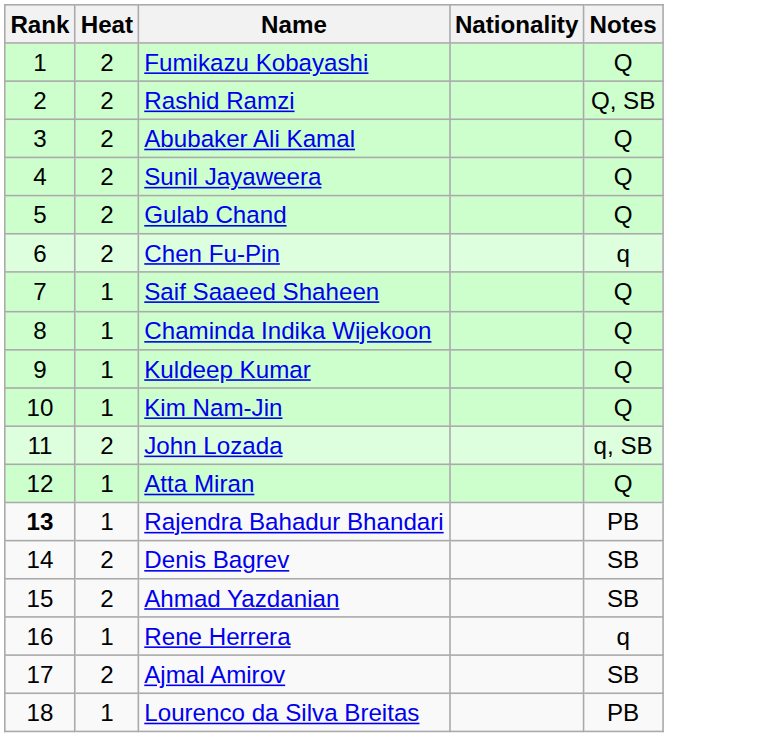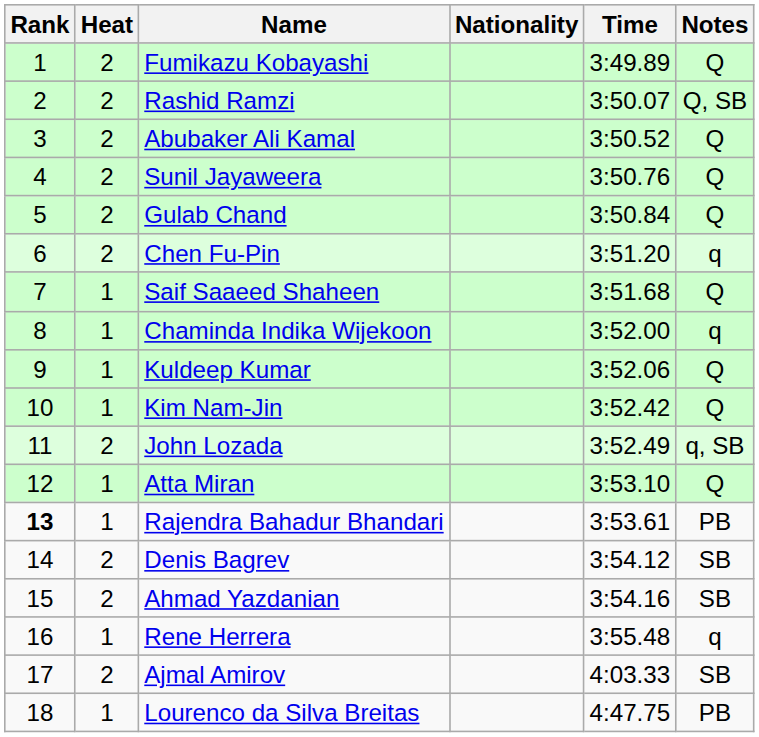 <table class="wikitable sortable" style="text-align:center; font-size:95%">
 <tr>
 <th>Rank</th>
 <th>Heat</th>
 <th>Name</th>
 <th>Nationality</th>
+<th>Time</th>
 <th>Notes</th>
 </tr>
 <tr bgcolor=ccffcc>
 <td>1</td>
 <td>2</td>
 <td align=left><a href='#'>Fumikazu Kobayashi</a></td>
 <td align=left></td>
+<td>3:49.89</td>
 <td>Q</td>
 </tr>
 <tr bgcolor=ccffcc>
 <td>2</td>
 <td>2</td>
 <td align=left><a href='#'>Rashid Ramzi</a></td>
 <td align=left></td>
+<td>3:50.07</td>
 <td>Q, SB</td>
 </tr>
 <tr bgcolor=ccffcc>
 <td>3</td>
 <td>2</td>
 <td align=left><a href='#'>Abubaker Ali Kamal</a></td>
 <td align=left></td>
+<td>3:50.52</td>
 <td>Q</td>
 </tr>
 <tr bgcolor=ccffcc>
 <td>4</td>
 <td>2</td>
 <td align=left><a href='#'>Sunil Jayaweera</a></td>
 <td align=left></td>
+<td>3:50.76</td>
 <td>Q</td>
 </tr>
 <tr bgcolor=ccffcc>
 <td>5</td>
 <td>2</td>
 <td align=left><a href='#'>Gulab Chand</a></td>
 <td align=left></td>
+<td>3:50.84</td>
 <td>Q</td>
 </tr>
 <tr bgcolor=ddffdd>
 <td>6</td>
 <td>2</td>
 <td align=left><a href='#'>Chen Fu-Pin</a></td>
 <td align=left></td>
+<td>3:51.20</td>
 <td>q</td>
 </tr>
 <tr bgcolor=ccffcc>
 <td>7</td>
 <td>1</td>
 <td align=left><a href='#'>Saif Saaeed Shaheen</a></td>
 <td align=left></td>
+<td>3:51.68</td>
 <td>Q</td>
 </tr>
 <tr bgcolor=ccffcc>
 <td>8</td>
 <td>1</td>
 <td align=left><a href='#'>Chaminda Indika Wijekoon</a></td>
 <td align=left></td>
-<td>Q</td>
+<td>3:52.00</td>
+<td>q</td>
 </tr>
 <tr bgcolor=ccffcc>
 <td>9</td>
 <td>1</td>
 <td align=left><a href='#'>Kuldeep Kumar</a></td>
 <td align=left></td>
+<td>3:52.06</td>
 <td>Q</td>
 </tr>
 <tr bgcolor=ccffcc>
 <td>10</td>
 <td>1</td>
 <td align=left><a href='#'>Kim Nam-Jin</a></td>
 <td align=left></td>
+<td>3:52.42</td>
 <td>Q</td>
 </tr>
 <tr bgcolor=ddffdd>
 <td>11</td>
 <td>2</td>
 <td align=left><a href='#'>John Lozada</a></td>
 <td align=left></td>
+<td>3:52.49</td>
 <td>q, SB</td>
 </tr>
 <tr bgcolor=ccffcc>
 <td>12</td>
 <td>1</td>
 <td align=left><a href='#'>Atta Miran</a></td>
 <td align=left></td>
+<td>3:53.10</td>
 <td>Q</td>
 </tr>
 <tr>
 <td><strong>13</strong></td>
 <td>1</td>
 <td align=left><a href='#'>Rajendra Bahadur Bhandari</a></td>
 <td align=left></td>
+<td>3:53.61</td>
 <td>PB</td>
 </tr>
 <tr>
 <td>14</td>
 <td>2</td>
 <td align=left><a href='#'>Denis Bagrev</a></td>
 <td align=left></td>
+<td>3:54.12</td>
 <td>SB</td>
 </tr>
 <tr>
 <td>15</td>
 <td>2</td>
 <td align=left><a href='#'>Ahmad Yazdanian</a></td>
 <td align=left></td>
+<td>3:54.16</td>
 <td>SB</td>
 </tr>
 <tr>
 <td>16</td>
 <td>1</td>
 <td align=left><a href='#'>Rene Herrera</a></td>
 <td align=left></td>
+<td>3:55.48</td>
 <td>q</td>
 </tr>
 <tr>
 <td>17</td>
 <td>2</td>
 <td align=left><a href='#'>Ajmal Amirov</a></td>
 <td align=left></td>
+<td>4:03.33</td>
 <td>SB</td>
 </tr>
 <tr>
 <td>18</td>
 <td>1</td>
 <td align=left><a href='#'>Lourenco da Silva Breitas</a></td>
 <td align=left></td>
+<td>4:47.75</td>
 <td>PB</td>
 </tr>
 </table>
